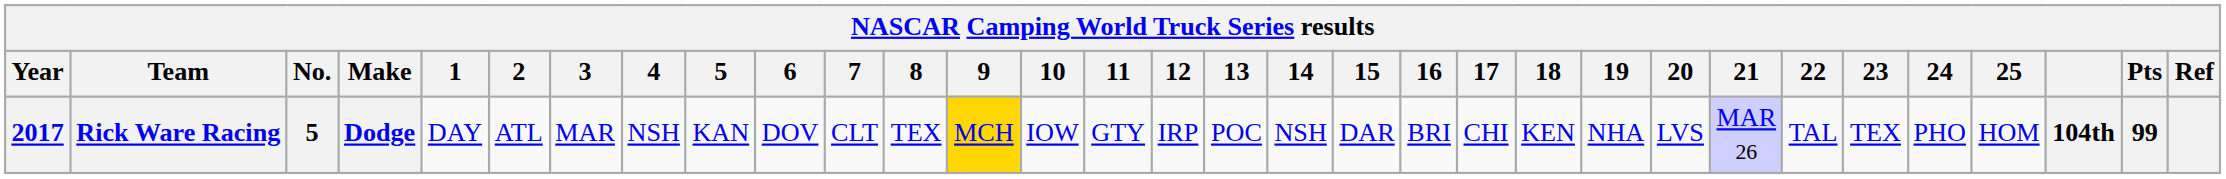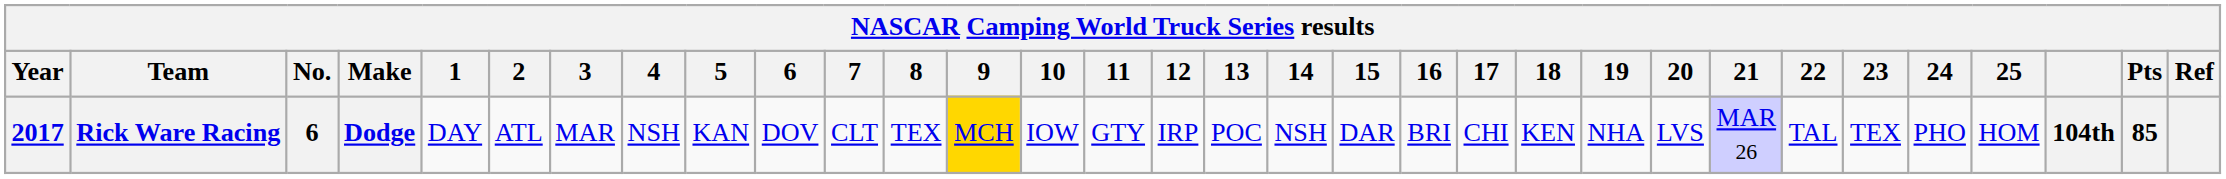 <table class="wikitable" style="text-align:center; font-size:75%">
 <tr>
 <th colspan=45><a href='#'>NASCAR</a> <a href='#'>Camping World Truck Series</a> results</th>
 </tr>
 <tr>
 <th>Year</th>
 <th>Team</th>
 <th>No.</th>
 <th>Make</th>
 <th>1</th>
 <th>2</th>
 <th>3</th>
 <th>4</th>
 <th>5</th>
 <th>6</th>
 <th>7</th>
 <th>8</th>
 <th>9</th>
 <th>10</th>
 <th>11</th>
 <th>12</th>
 <th>13</th>
 <th>14</th>
 <th>15</th>
 <th>16</th>
 <th>17</th>
 <th>18</th>
 <th>19</th>
 <th>20</th>
 <th>21</th>
 <th>22</th>
 <th>23</th>
 <th>24</th>
 <th>25</th>
 <th></th>
 <th>Pts</th>
 <th>Ref</th>
 </tr>
 <tr>
 <th><a href='#'>2017</a></th>
 <th><a href='#'>Rick Ware Racing</a></th>
-<th>5</th>
+<th>6</th>
 <th><a href='#'>Dodge</a></th>
 <td><a href='#'>DAY</a></td>
 <td><a href='#'>ATL</a></td>
 <td><a href='#'>MAR</a></td>
 <td><a href='#'>NSH</a></td>
 <td><a href='#'>KAN</a></td>
 <td><a href='#'>DOV</a></td>
 <td><a href='#'>CLT</a></td>
 <td><a href='#'>TEX</a></td>
 <td style="background: gold;"><a href='#'>MCH</a></td>
 <td><a href='#'>IOW</a></td>
 <td><a href='#'>GTY</a></td>
 <td><a href='#'>IRP</a></td>
 <td><a href='#'>POC</a></td>
 <td><a href='#'>NSH</a></td>
 <td><a href='#'>DAR</a></td>
 <td><a href='#'>BRI</a></td>
 <td><a href='#'>CHI</a></td>
 <td><a href='#'>KEN</a></td>
 <td><a href='#'>NHA</a></td>
 <td><a href='#'>LVS</a></td>
 <td style="background:#CFCFFF;"><a href='#'>MAR</a><br><small>26</small></td>
 <td><a href='#'>TAL</a></td>
 <td><a href='#'>TEX</a></td>
 <td><a href='#'>PHO</a></td>
 <td><a href='#'>HOM</a></td>
 <th>104th</th>
-<th>99</th>
+<th>85</th>
 <th></th>
 </tr>
 </table>
